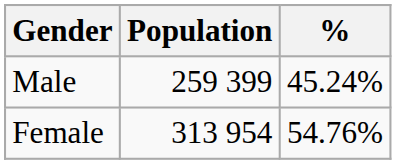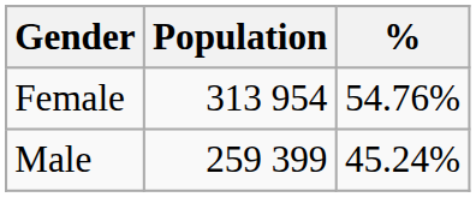 <table class="wikitable" style="font-size: 95%; text-align: right">
 <tr>
 <th>Gender</th>
 <th>Population</th>
 <th>%</th>
 </tr>
 <tr>
+<td align=left>Female</td>
+<td>313 954</td>
+<td>54.76%</td>
+</tr>
+<tr>
 <td align=left>Male</td>
 <td>259 399</td>
 <td>45.24%</td>
 </tr>
-<tr>
-<td align=left>Female</td>
-<td>313 954</td>
-<td>54.76%</td>
-</tr>
 </table>
